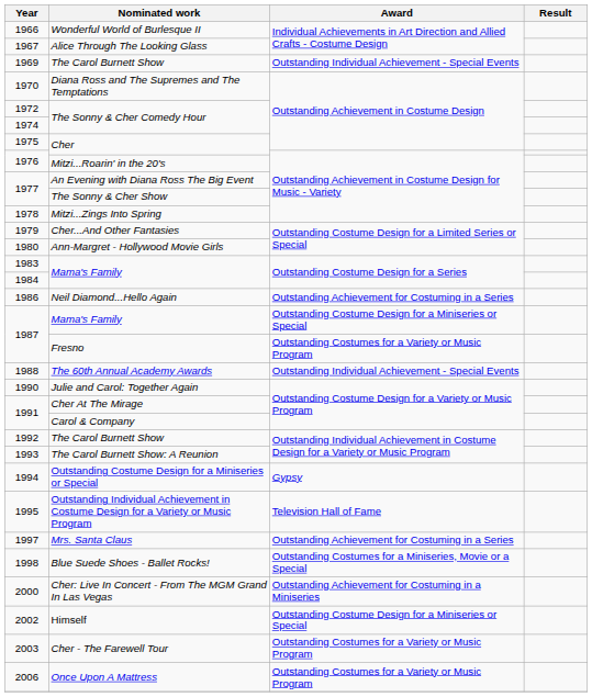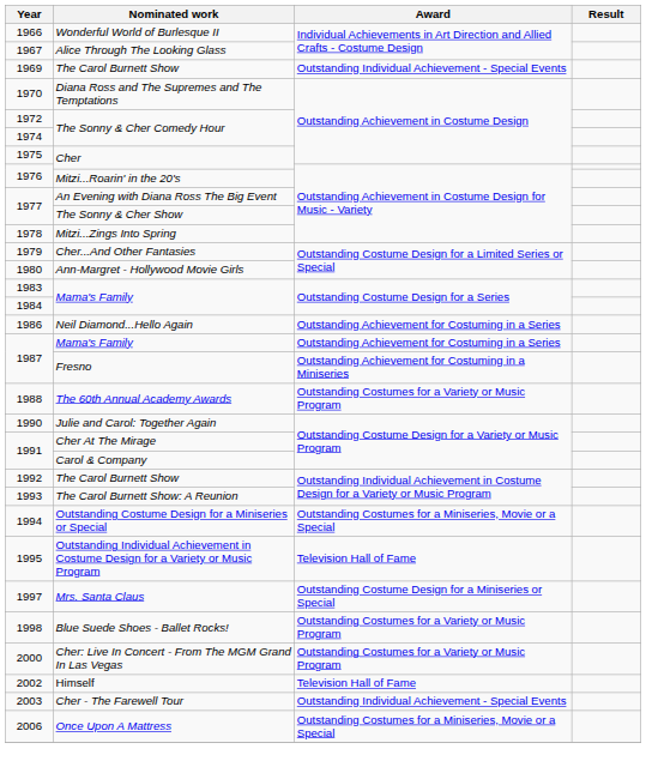 <table class="wikitable" style="width:70%;">
 <tr>
 <th style="width:3%;">Year</th>
 <th style="width:20%;">Nominated work</th>
 <th style="width:23%;">Award</th>
 <th style="width:5%;">Result</th>
 </tr>
 <tr>
 <td align="center">1966</td>
 <td><em>Wonderful World of Burlesque II</em></td>
 <td rowspan="2"><a href='#'>Individual Achievements in Art Direction and Allied Crafts - Costume Design</a></td>
 <td></td>
 </tr>
 <tr>
 <td align="center">1967</td>
 <td><em>Alice Through The Looking Glass</em></td>
 <td></td>
 </tr>
 <tr>
 <td align="center">1969</td>
 <td><em>The Carol Burnett Show</em></td>
 <td><a href='#'>Outstanding Individual Achievement - Special Events</a></td>
 <td></td>
 </tr>
 <tr>
 <td align="center">1970</td>
 <td><em>Diana Ross and The Supremes and The Temptations</em></td>
 <td rowspan="4"><a href='#'>Outstanding Achievement in Costume Design</a></td>
 <td></td>
 </tr>
 <tr>
 <td align="center">1972</td>
 <td rowspan="2"><em>The Sonny & Cher Comedy Hour</em></td>
 <td></td>
 </tr>
 <tr>
 <td align="center">1974</td>
 <td></td>
 </tr>
 <tr>
 <td align="center">1975</td>
 <td rowspan="2"><em>Cher</em></td>
 <td></td>
 </tr>
 <tr>
 <td align="center" rowspan="2">1976</td>
 <td rowspan="5"><a href='#'>Outstanding Achievement in Costume Design for Music - Variety</a></td>
 <td></td>
 </tr>
 <tr>
 <td><em>Mitzi...Roarin' in the 20's</em></td>
 <td></td>
 </tr>
 <tr>
 <td align="center" rowspan="2">1977</td>
 <td><em>An Evening with Diana Ross The Big Event</em></td>
 <td></td>
 </tr>
 <tr>
 <td><em>The Sonny & Cher Show</em></td>
 <td></td>
 </tr>
 <tr>
 <td align="center">1978</td>
 <td><em>Mitzi...Zings Into Spring</em></td>
 <td></td>
 </tr>
 <tr>
 <td align="center">1979</td>
 <td><em>Cher...And Other Fantasies</em></td>
 <td rowspan="2"><a href='#'>Outstanding Costume Design for a Limited Series or Special</a></td>
 <td></td>
 </tr>
 <tr>
 <td align="center">1980</td>
 <td><em>Ann-Margret - Hollywood Movie Girls</em></td>
 <td></td>
 </tr>
 <tr>
 <td align="center">1983</td>
 <td rowspan="2"><em><a href='#'>Mama's Family</a></em></td>
 <td rowspan="2"><a href='#'>Outstanding Costume Design for a Series</a></td>
 <td></td>
 </tr>
 <tr>
 <td align="center">1984</td>
 <td></td>
 </tr>
 <tr>
 <td align="center">1986</td>
 <td><em>Neil Diamond...Hello Again</em></td>
 <td><a href='#'>Outstanding Achievement for Costuming in a Series</a></td>
 <td></td>
 </tr>
 <tr>
 <td align="center" rowspan="2">1987</td>
 <td><em><a href='#'>Mama's Family</a></em></td>
-<td><a href='#'>Outstanding Costume Design for a Miniseries or Special</a></td>
+<td><a href='#'>Outstanding Achievement for Costuming in a Series</a></td>
 <td></td>
 </tr>
 <tr>
 <td><em>Fresno</em></td>
-<td><a href='#'>Outstanding Costumes for a Variety or Music Program</a></td>
+<td><a href='#'>Outstanding Achievement for Costuming in a Miniseries</a></td>
 <td></td>
 </tr>
 <tr>
 <td align="center">1988</td>
 <td><em><a href='#'>The 60th Annual Academy Awards</a></em></td>
-<td><a href='#'>Outstanding Individual Achievement - Special Events</a></td>
+<td><a href='#'>Outstanding Costumes for a Variety or Music Program</a></td>
 <td></td>
 </tr>
 <tr>
 <td align="center">1990</td>
 <td><em>Julie and Carol: Together Again</em></td>
 <td rowspan="3"><a href='#'>Outstanding Costume Design for a Variety or Music Program</a></td>
 <td></td>
 </tr>
 <tr>
 <td align="center" rowspan="2">1991</td>
 <td><em>Cher At The Mirage</em></td>
 <td></td>
 </tr>
 <tr>
 <td><em>Carol & Company</em></td>
 <td></td>
 </tr>
 <tr>
 <td align="center">1992</td>
 <td><em>The Carol Burnett Show</em></td>
 <td rowspan="2"><a href='#'>Outstanding Individual Achievement in Costume Design for a Variety or Music Program</a></td>
 <td></td>
 </tr>
 <tr>
 <td align="center">1993</td>
 <td><em>The Carol Burnett Show: A Reunion</em></td>
 <td></td>
 </tr>
 <tr>
 <td align="center">1994</td>
 <td><a href='#'>Outstanding Costume Design for a Miniseries or Special</a></td>
-<td><em><a href='#'>Gypsy</a></em></td>
+<td><a href='#'>Outstanding Costumes for a Miniseries, Movie or a Special</a></td>
 <td></td>
 </tr>
 <tr>
 <td align="center">1995</td>
 <td><a href='#'>Outstanding Individual Achievement in Costume Design for a Variety or Music Program</a></td>
 <td><a href='#'>Television Hall of Fame</a></td>
 <td></td>
 </tr>
 <tr>
 <td align="center">1997</td>
 <td><em><a href='#'>Mrs. Santa Claus</a></em></td>
-<td><a href='#'>Outstanding Achievement for Costuming in a Series</a></td>
+<td><a href='#'>Outstanding Costume Design for a Miniseries or Special</a></td>
 <td></td>
 </tr>
 <tr>
 <td align="center">1998</td>
 <td><em>Blue Suede Shoes - Ballet Rocks!</em></td>
-<td><a href='#'>Outstanding Costumes for a Miniseries, Movie or a Special</a></td>
+<td><a href='#'>Outstanding Costumes for a Variety or Music Program</a></td>
 <td></td>
 </tr>
 <tr>
 <td align="center">2000</td>
 <td><em>Cher: Live In Concert - From The MGM Grand In Las Vegas</em></td>
-<td><a href='#'>Outstanding Achievement for Costuming in a Miniseries</a></td>
+<td><a href='#'>Outstanding Costumes for a Variety or Music Program</a></td>
 <td></td>
 </tr>
 <tr>
 <td align="center">2002</td>
 <td>Himself</td>
-<td><a href='#'>Outstanding Costume Design for a Miniseries or Special</a></td>
+<td><a href='#'>Television Hall of Fame</a></td>
 <td></td>
 </tr>
 <tr>
 <td align="center">2003</td>
 <td><em>Cher - The Farewell Tour</em></td>
-<td><a href='#'>Outstanding Costumes for a Variety or Music Program</a></td>
+<td><a href='#'>Outstanding Individual Achievement - Special Events</a></td>
 <td></td>
 </tr>
 <tr>
 <td align="center">2006</td>
 <td><em><a href='#'>Once Upon A Mattress</a></em></td>
-<td><a href='#'>Outstanding Costumes for a Variety or Music Program</a></td>
+<td><a href='#'>Outstanding Costumes for a Miniseries, Movie or a Special</a></td>
 <td></td>
 </tr>
 <tr>
 </tr>
 </table>
